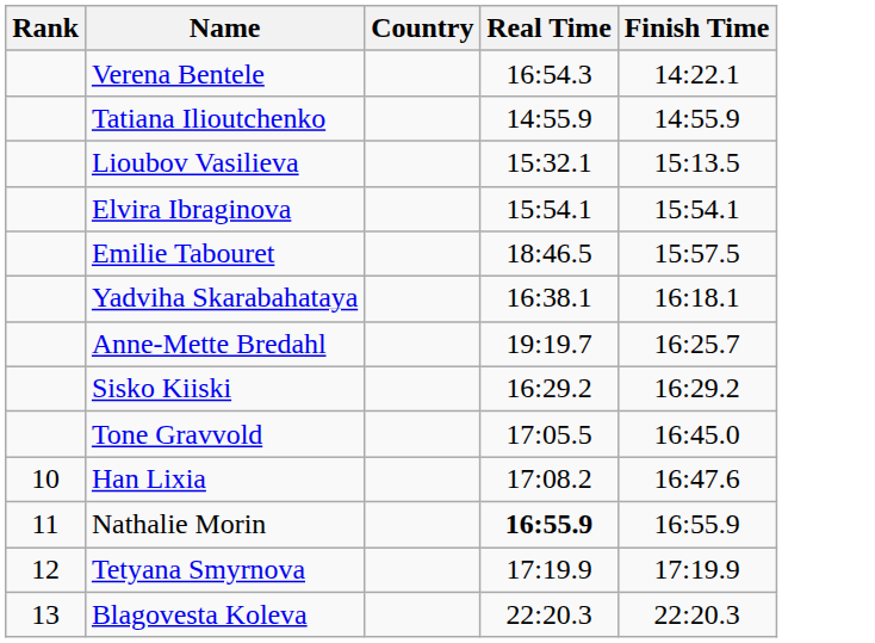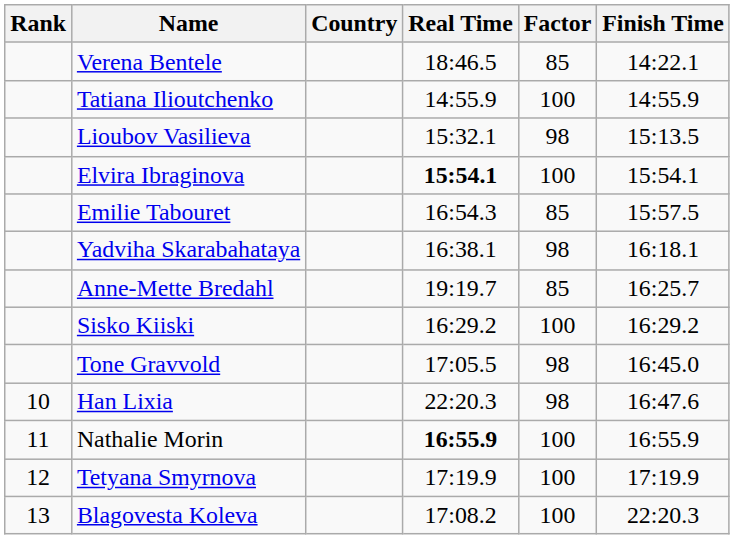 <table class="wikitable sortable" style="text-align:center">
 <tr>
 <th>Rank</th>
 <th>Name</th>
 <th>Country</th>
 <th>Real Time</th>
+<th>Factor</th>
 <th>Finish Time</th>
 </tr>
 <tr>
 <td></td>
 <td align=left><a href='#'>Verena Bentele</a></td>
 <td align=left></td>
-<td>16:54.3</td>
+<td>18:46.5</td>
+<td>85</td>
 <td>14:22.1</td>
 </tr>
 <tr>
 <td></td>
 <td align=left><a href='#'>Tatiana Ilioutchenko</a></td>
 <td align=left></td>
 <td>14:55.9</td>
+<td>100</td>
 <td>14:55.9</td>
 </tr>
 <tr>
 <td></td>
 <td align=left><a href='#'>Lioubov Vasilieva</a></td>
 <td align=left></td>
 <td>15:32.1</td>
+<td>98</td>
 <td>15:13.5</td>
 </tr>
 <tr>
 <td></td>
 <td align=left><a href='#'>Elvira Ibraginova</a></td>
 <td align=left></td>
-<td>15:54.1</td>
+<td><strong>15:54.1</strong></td>
+<td>100</td>
 <td>15:54.1</td>
 </tr>
 <tr>
 <td></td>
 <td align=left><a href='#'>Emilie Tabouret</a></td>
 <td align=left></td>
-<td>18:46.5</td>
+<td>16:54.3</td>
+<td>85</td>
 <td>15:57.5</td>
 </tr>
 <tr>
 <td></td>
 <td align=left><a href='#'>Yadviha Skarabahataya</a></td>
 <td align=left></td>
 <td>16:38.1</td>
+<td>98</td>
 <td>16:18.1</td>
 </tr>
 <tr>
 <td></td>
 <td align=left><a href='#'>Anne-Mette Bredahl</a></td>
 <td align=left></td>
 <td>19:19.7</td>
+<td>85</td>
 <td>16:25.7</td>
 </tr>
 <tr>
 <td></td>
 <td align=left><a href='#'>Sisko Kiiski</a></td>
 <td align=left></td>
 <td>16:29.2</td>
+<td>100</td>
 <td>16:29.2</td>
 </tr>
 <tr>
 <td></td>
 <td align=left><a href='#'>Tone Gravvold</a></td>
 <td align=left></td>
 <td>17:05.5</td>
+<td>98</td>
 <td>16:45.0</td>
 </tr>
 <tr>
 <td>10</td>
 <td align=left><a href='#'>Han Lixia</a></td>
 <td align=left></td>
-<td>17:08.2</td>
+<td>22:20.3</td>
+<td>98</td>
 <td>16:47.6</td>
 </tr>
 <tr>
 <td>11</td>
 <td align=left>Nathalie Morin</td>
 <td align=left></td>
 <td><strong>16:55.9</strong></td>
+<td>100</td>
 <td>16:55.9</td>
 </tr>
 <tr>
 <td>12</td>
 <td align=left><a href='#'>Tetyana Smyrnova</a></td>
 <td align=left></td>
 <td>17:19.9</td>
+<td>100</td>
 <td>17:19.9</td>
 </tr>
 <tr>
 <td>13</td>
 <td align=left><a href='#'>Blagovesta Koleva</a></td>
 <td align=left></td>
-<td>22:20.3</td>
+<td>17:08.2</td>
+<td>100</td>
 <td>22:20.3</td>
 </tr>
 </table>
